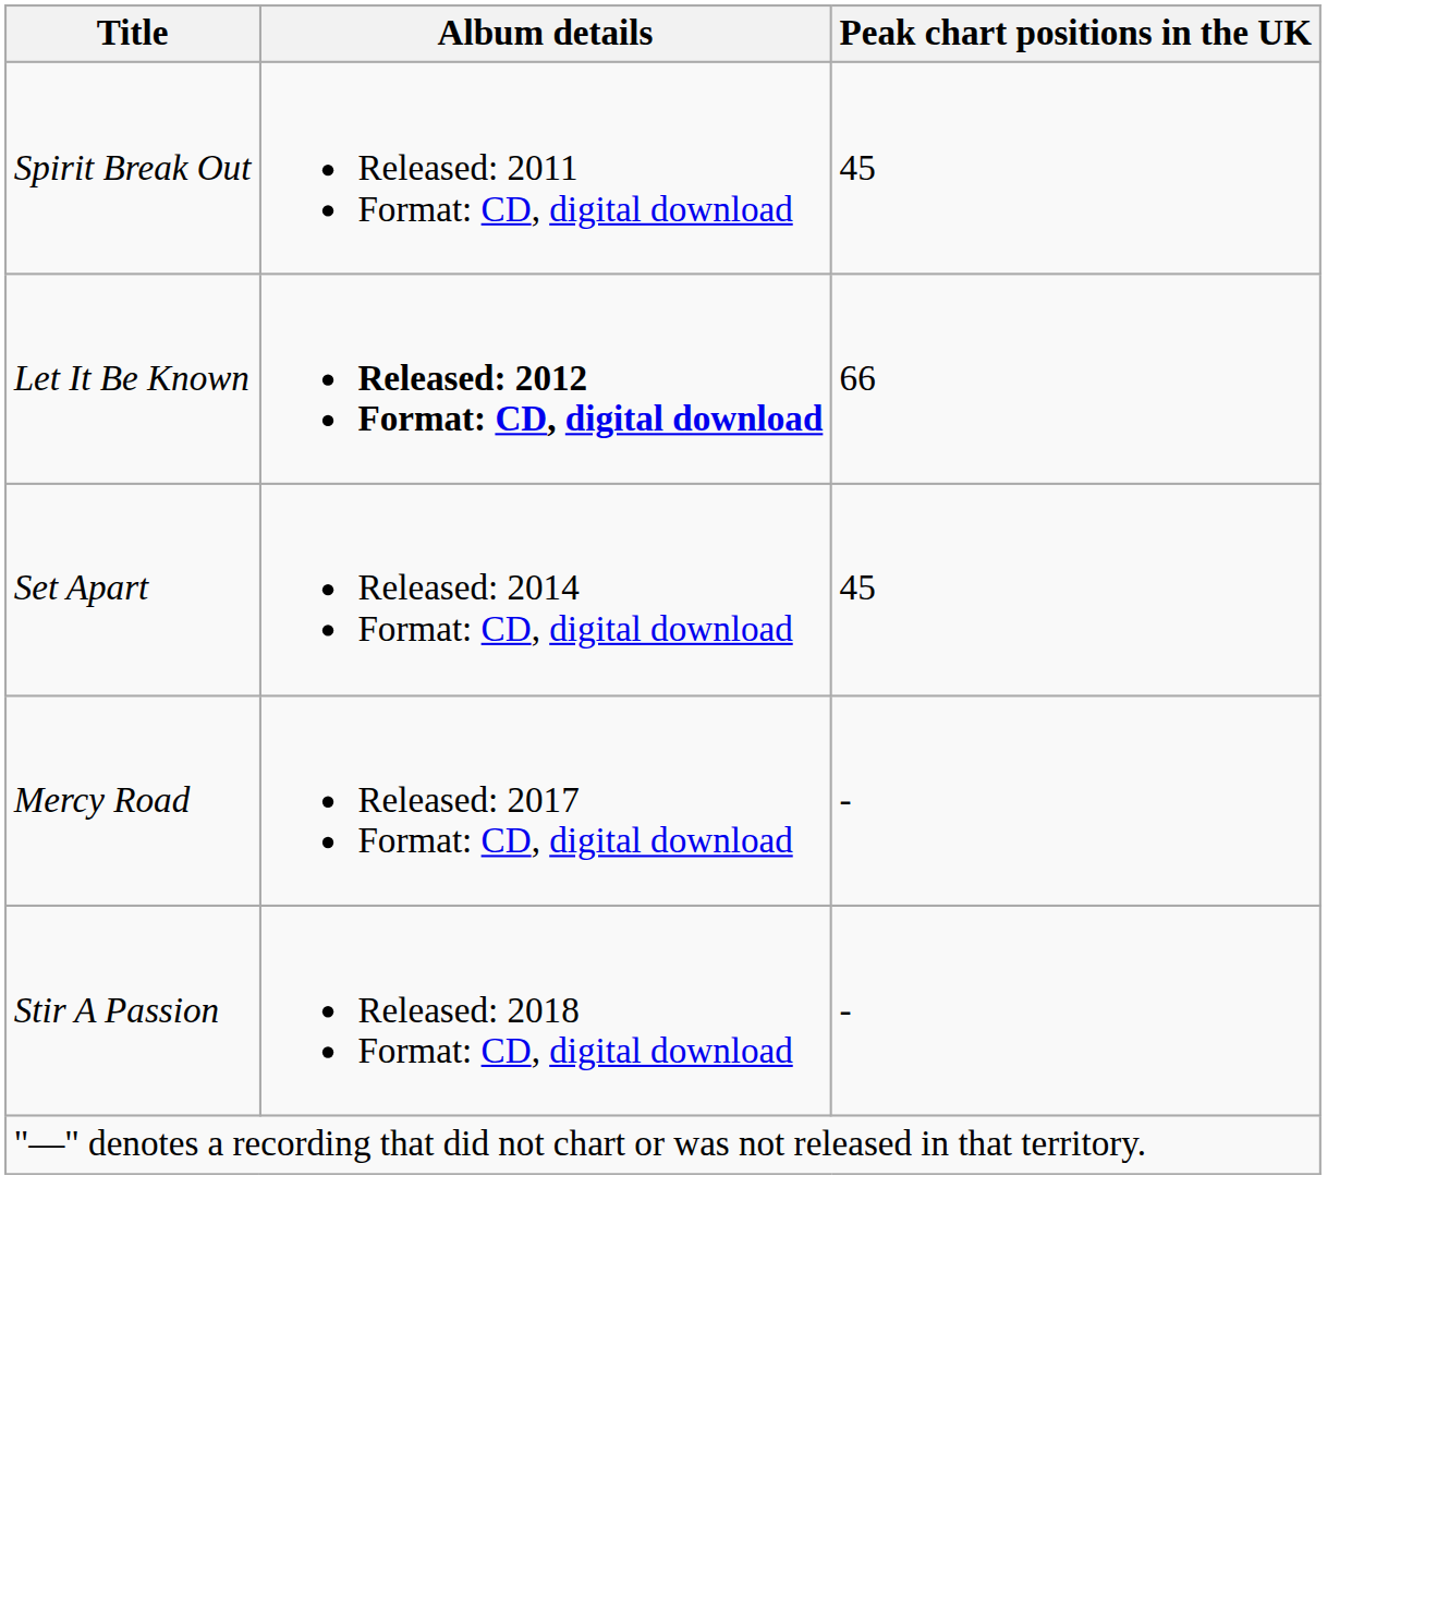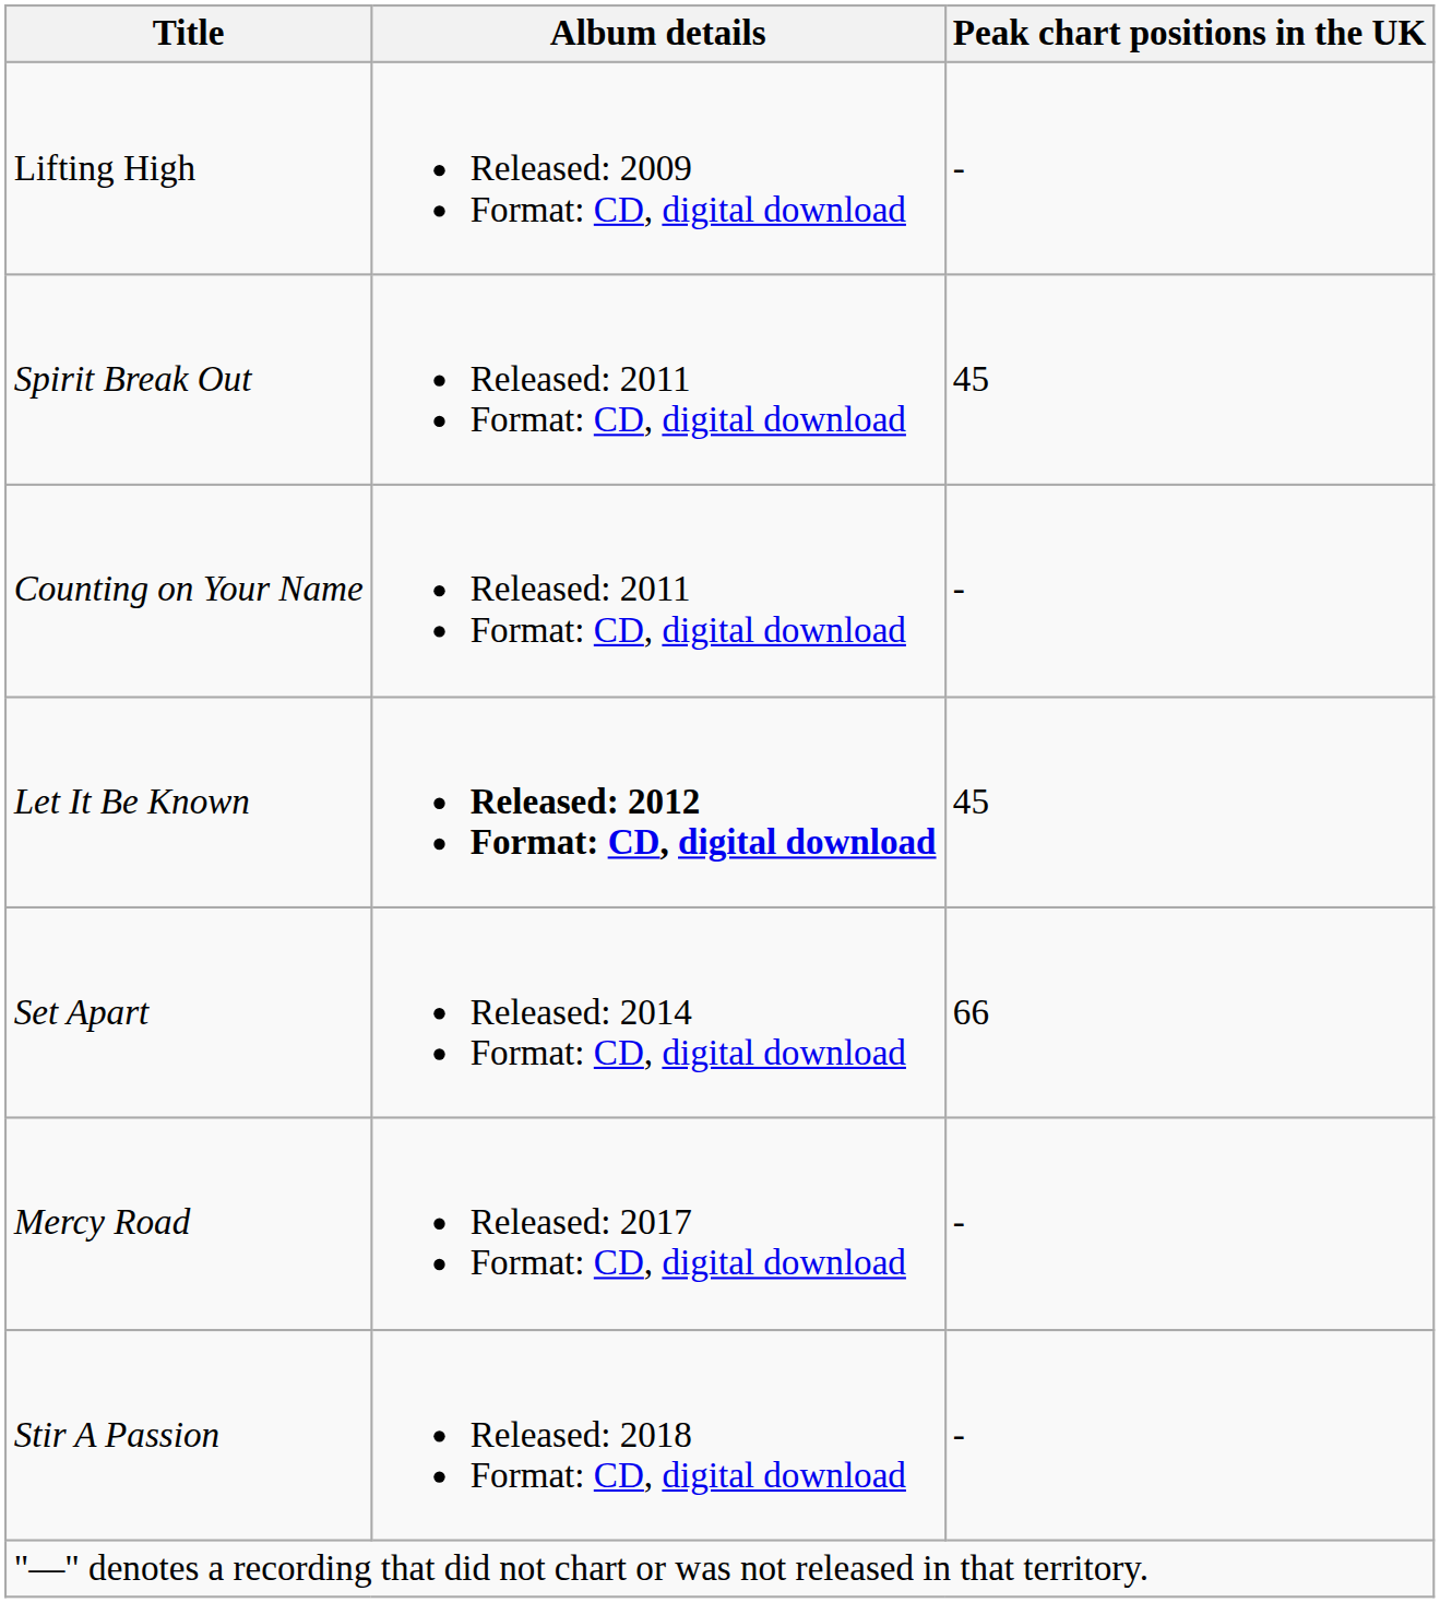 <table class="wikitable">
 <tr>
 <th>Title</th>
 <th>Album details</th>
 <th>Peak chart positions in the UK</th>
 </tr>
 <tr>
+<td>Lifting High</td>
+<td><br><ul><li>Released: 2009</li><li>Format: <a href='#'>CD</a>, <a href='#'>digital download</a></li></ul></td>
+<td>-</td>
+</tr>
+<tr>
 <td><em>Spirit Break Out</em></td>
 <td><br><ul><li>Released: 2011</li><li>Format: <a href='#'>CD</a>, <a href='#'>digital download</a></li></ul></td>
 <td>45</td>
 </tr>
 <tr>
+<td><em>Counting on Your Name</em></td>
+<td><br><ul><li>Released: 2011</li><li>Format: <a href='#'>CD</a>, <a href='#'>digital download</a></li></ul></td>
+<td>-</td>
+</tr>
+<tr>
 <td><em>Let It Be Known</em></td>
 <td><strong><br><ul><li>Released: 2012</li><li>Format: <a href='#'>CD</a>, <a href='#'>digital download</a></li></ul></strong></td>
-<td>66</td>
+<td>45</td>
 </tr>
 <tr>
 <td><em>Set Apart</em></td>
 <td><br><ul><li>Released: 2014</li><li>Format: <a href='#'>CD</a>, <a href='#'>digital download</a></li></ul></td>
-<td>45</td>
+<td>66</td>
 </tr>
 <tr>
 <td><em>Mercy Road</em></td>
 <td><br><ul><li>Released: 2017</li><li>Format: <a href='#'>CD</a>, <a href='#'>digital download</a></li></ul></td>
 <td>-</td>
 </tr>
 <tr>
 <td><em>Stir A Passion</em></td>
 <td><br><ul><li>Released: 2018</li><li>Format: <a href='#'>CD</a>, <a href='#'>digital download</a></li></ul></td>
 <td>-</td>
 </tr>
 <tr>
 <td colspan="3">"—" denotes a recording that did not chart or was not released in that territory.</td>
 </tr>
 </table>
